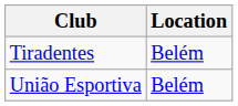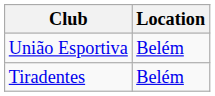 <table class="wikitable sortable">
 <tr>
 <th>Club</th>
 <th>Location</th>
 </tr>
 <tr>
+<td><a href='#'>União Esportiva</a></td>
+<td><a href='#'>Belém</a></td>
+</tr>
+<tr>
 <td><a href='#'>Tiradentes</a></td>
 <td><a href='#'>Belém</a></td>
 </tr>
-<tr>
-<td><a href='#'>União Esportiva</a></td>
-<td><a href='#'>Belém</a></td>
-</tr>
 </table>
